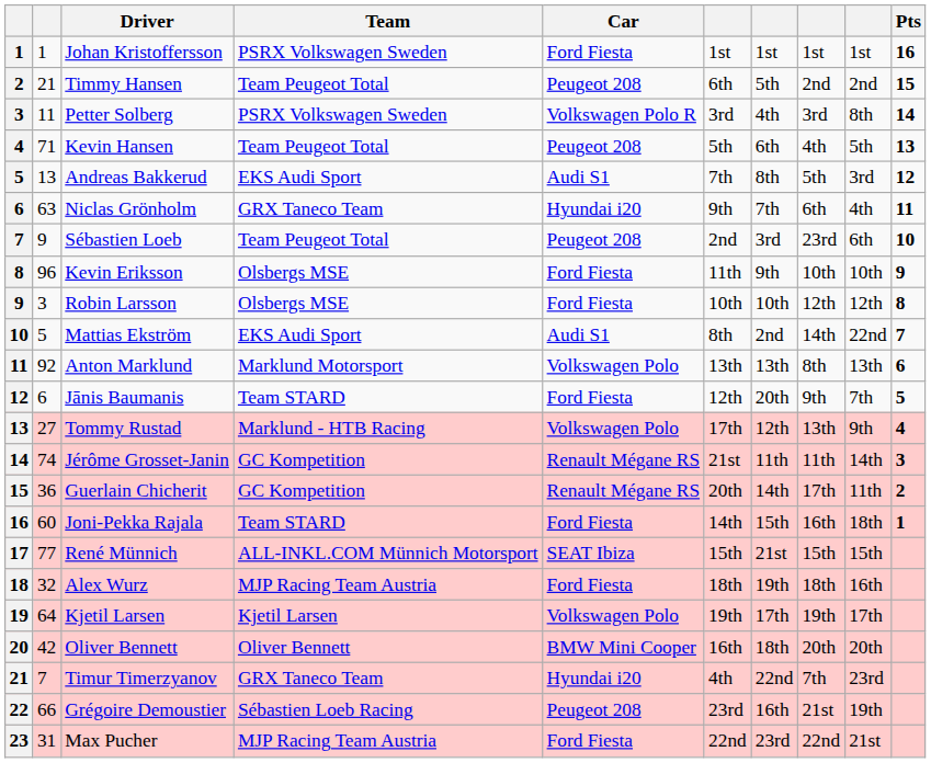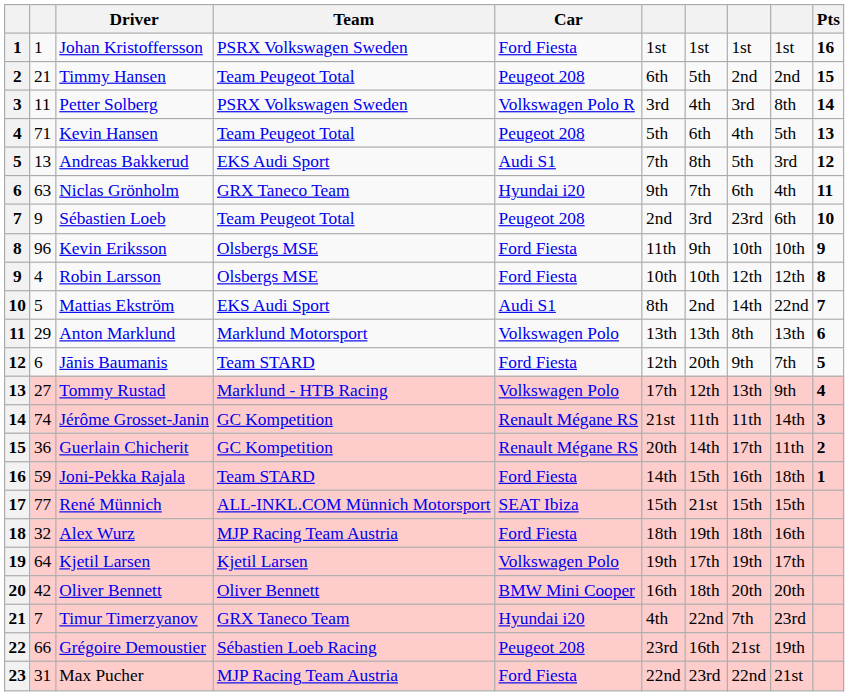 <table class=wikitable style="font-size:95%">
 <tr>
 <th></th>
 <th></th>
 <th>Driver</th>
 <th>Team</th>
 <th>Car</th>
 <th></th>
 <th></th>
 <th></th>
 <th></th>
 <th>Pts</th>
 </tr>
 <tr>
 <th>1</th>
 <td>1</td>
 <td> <a href='#'>Johan Kristoffersson</a></td>
 <td><a href='#'>PSRX Volkswagen Sweden</a></td>
 <td><a href='#'>Ford Fiesta</a></td>
 <td>1st</td>
 <td>1st</td>
 <td>1st</td>
 <td>1st</td>
 <td><strong>16</strong></td>
 </tr>
 <tr>
 <th>2</th>
 <td>21</td>
 <td> <a href='#'>Timmy Hansen</a></td>
 <td><a href='#'>Team Peugeot Total</a></td>
 <td><a href='#'>Peugeot 208</a></td>
 <td>6th</td>
 <td>5th</td>
 <td>2nd</td>
 <td>2nd</td>
 <td><strong>15</strong></td>
 </tr>
 <tr>
 <th>3</th>
 <td>11</td>
 <td> <a href='#'>Petter Solberg</a></td>
 <td><a href='#'>PSRX Volkswagen Sweden</a></td>
 <td><a href='#'>Volkswagen Polo R</a></td>
 <td>3rd</td>
 <td>4th</td>
 <td>3rd</td>
 <td>8th</td>
 <td><strong>14</strong></td>
 </tr>
 <tr>
 <th>4</th>
 <td>71</td>
 <td> <a href='#'>Kevin Hansen</a></td>
 <td><a href='#'>Team Peugeot Total</a></td>
 <td><a href='#'>Peugeot 208</a></td>
 <td>5th</td>
 <td>6th</td>
 <td>4th</td>
 <td>5th</td>
 <td><strong>13</strong></td>
 </tr>
 <tr>
 <th>5</th>
 <td>13</td>
 <td> <a href='#'>Andreas Bakkerud</a></td>
 <td><a href='#'>EKS Audi Sport</a></td>
 <td><a href='#'>Audi S1</a></td>
 <td>7th</td>
 <td>8th</td>
 <td>5th</td>
 <td>3rd</td>
 <td><strong>12</strong></td>
 </tr>
 <tr>
 <th>6</th>
 <td>63</td>
 <td> <a href='#'>Niclas Grönholm</a></td>
 <td><a href='#'>GRX Taneco Team</a></td>
 <td><a href='#'>Hyundai i20</a></td>
 <td>9th</td>
 <td>7th</td>
 <td>6th</td>
 <td>4th</td>
 <td><strong>11</strong></td>
 </tr>
 <tr>
 <th>7</th>
 <td>9</td>
 <td> <a href='#'>Sébastien Loeb</a></td>
 <td><a href='#'>Team Peugeot Total</a></td>
 <td><a href='#'>Peugeot 208</a></td>
 <td>2nd</td>
 <td>3rd</td>
 <td>23rd</td>
 <td>6th</td>
 <td><strong>10</strong></td>
 </tr>
 <tr>
 <th>8</th>
 <td>96</td>
 <td> <a href='#'>Kevin Eriksson</a></td>
 <td><a href='#'>Olsbergs MSE</a></td>
 <td><a href='#'>Ford Fiesta</a></td>
 <td>11th</td>
 <td>9th</td>
 <td>10th</td>
 <td>10th</td>
 <td><strong>9</strong></td>
 </tr>
 <tr>
 <th>9</th>
-<td>3</td>
+<td>4</td>
 <td> <a href='#'>Robin Larsson</a></td>
 <td><a href='#'>Olsbergs MSE</a></td>
 <td><a href='#'>Ford Fiesta</a></td>
 <td>10th</td>
 <td>10th</td>
 <td>12th</td>
 <td>12th</td>
 <td><strong>8</strong></td>
 </tr>
 <tr>
 <th>10</th>
 <td>5</td>
 <td> <a href='#'>Mattias Ekström</a></td>
 <td><a href='#'>EKS Audi Sport</a></td>
 <td><a href='#'>Audi S1</a></td>
 <td>8th</td>
 <td>2nd</td>
 <td>14th</td>
 <td>22nd</td>
 <td><strong>7</strong></td>
 </tr>
 <tr>
 <th>11</th>
-<td>92</td>
+<td>29</td>
 <td> <a href='#'>Anton Marklund</a></td>
 <td><a href='#'>Marklund Motorsport</a></td>
 <td><a href='#'>Volkswagen Polo</a></td>
 <td>13th</td>
 <td>13th</td>
 <td>8th</td>
 <td>13th</td>
 <td><strong>6</strong></td>
 </tr>
 <tr>
 <th>12</th>
 <td>6</td>
 <td> <a href='#'>Jānis Baumanis</a></td>
 <td><a href='#'>Team STARD</a></td>
 <td><a href='#'>Ford Fiesta</a></td>
 <td>12th</td>
 <td>20th</td>
 <td>9th</td>
 <td>7th</td>
 <td><strong>5</strong></td>
 </tr>
 <tr style="background:#ffcccc;">
 <th>13</th>
 <td>27</td>
 <td> <a href='#'>Tommy Rustad</a></td>
 <td><a href='#'>Marklund - HTB Racing</a></td>
 <td><a href='#'>Volkswagen Polo</a></td>
 <td>17th</td>
 <td>12th</td>
 <td>13th</td>
 <td>9th</td>
 <td><strong>4</strong></td>
 </tr>
 <tr style="background:#ffcccc;">
 <th>14</th>
 <td>74</td>
 <td> <a href='#'>Jérôme Grosset-Janin</a></td>
 <td><a href='#'>GC Kompetition</a></td>
 <td><a href='#'>Renault Mégane RS</a></td>
 <td>21st</td>
 <td>11th</td>
 <td>11th</td>
 <td>14th</td>
 <td><strong>3</strong></td>
 </tr>
 <tr style="background:#ffcccc;">
 <th>15</th>
 <td>36</td>
 <td> <a href='#'>Guerlain Chicherit</a></td>
 <td><a href='#'>GC Kompetition</a></td>
 <td><a href='#'>Renault Mégane RS</a></td>
 <td>20th</td>
 <td>14th</td>
 <td>17th</td>
 <td>11th</td>
 <td><strong>2</strong></td>
 </tr>
 <tr style="background:#ffcccc;">
 <th>16</th>
-<td>60</td>
+<td>59</td>
 <td> <a href='#'>Joni-Pekka Rajala</a></td>
 <td><a href='#'>Team STARD</a></td>
 <td><a href='#'>Ford Fiesta</a></td>
 <td>14th</td>
 <td>15th</td>
 <td>16th</td>
 <td>18th</td>
 <td><strong>1</strong></td>
 </tr>
 <tr style="background:#ffcccc;">
 <th>17</th>
 <td>77</td>
 <td> <a href='#'>René Münnich</a></td>
 <td><a href='#'>ALL-INKL.COM Münnich Motorsport</a></td>
 <td><a href='#'>SEAT Ibiza</a></td>
 <td>15th</td>
 <td>21st</td>
 <td>15th</td>
 <td>15th</td>
 <td></td>
 </tr>
 <tr style="background:#ffcccc;">
 <th>18</th>
 <td>32</td>
 <td> <a href='#'>Alex Wurz</a></td>
 <td><a href='#'>MJP Racing Team Austria</a></td>
 <td><a href='#'>Ford Fiesta</a></td>
 <td>18th</td>
 <td>19th</td>
 <td>18th</td>
 <td>16th</td>
 <td></td>
 </tr>
 <tr style="background:#ffcccc;">
 <th>19</th>
 <td>64</td>
 <td> <a href='#'>Kjetil Larsen</a></td>
 <td><a href='#'>Kjetil Larsen</a></td>
 <td><a href='#'>Volkswagen Polo</a></td>
 <td>19th</td>
 <td>17th</td>
 <td>19th</td>
 <td>17th</td>
 <td></td>
 </tr>
 <tr style="background:#ffcccc;">
 <th>20</th>
 <td>42</td>
 <td> <a href='#'>Oliver Bennett</a></td>
 <td><a href='#'>Oliver Bennett</a></td>
 <td><a href='#'>BMW Mini Cooper</a></td>
 <td>16th</td>
 <td>18th</td>
 <td>20th</td>
 <td>20th</td>
 <td></td>
 </tr>
 <tr style="background:#ffcccc;">
 <th>21</th>
 <td>7</td>
 <td> <a href='#'>Timur Timerzyanov</a></td>
 <td><a href='#'>GRX Taneco Team</a></td>
 <td><a href='#'>Hyundai i20</a></td>
 <td>4th</td>
 <td>22nd</td>
 <td>7th</td>
 <td>23rd</td>
 <td></td>
 </tr>
 <tr style="background:#ffcccc;">
 <th>22</th>
 <td>66</td>
 <td> <a href='#'>Grégoire Demoustier</a></td>
 <td><a href='#'>Sébastien Loeb Racing</a></td>
 <td><a href='#'>Peugeot 208</a></td>
 <td>23rd</td>
 <td>16th</td>
 <td>21st</td>
 <td>19th</td>
 <td></td>
 </tr>
 <tr style="background:#ffcccc;">
 <th>23</th>
 <td>31</td>
 <td> Max Pucher</td>
 <td><a href='#'>MJP Racing Team Austria</a></td>
 <td><a href='#'>Ford Fiesta</a></td>
 <td>22nd</td>
 <td>23rd</td>
 <td>22nd</td>
 <td>21st</td>
 <td></td>
 </tr>
 </table>
